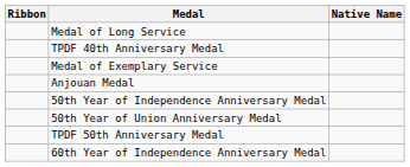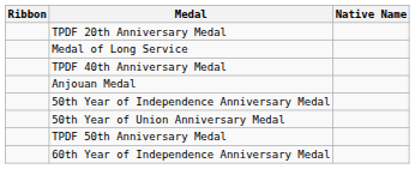 <table class="wikitable" style="text-align:left;">
 <tr>
 <th>Ribbon</th>
 <th>Medal</th>
 <th>Native Name</th>
+</tr>
+<tr>
+<td></td>
+<td>TPDF 20th Anniversary Medal</td>
+<td></td>
 </tr>
 <tr>
 <td></td>
 <td>Medal of Long Service</td>
 <td></td>
 </tr>
 <tr>
 <td></td>
 <td>TPDF 40th Anniversary Medal</td>
-<td></td>
-</tr>
-<tr>
-<td></td>
-<td>Medal of Exemplary Service</td>
 <td></td>
 </tr>
 <tr>
 <td></td>
 <td>Anjouan Medal</td>
 <td></td>
 </tr>
 <tr>
 <td></td>
 <td>50th Year of Independence Anniversary Medal</td>
 <td></td>
 </tr>
 <tr>
 <td></td>
 <td>50th Year of Union Anniversary Medal</td>
 <td></td>
 </tr>
 <tr>
 <td></td>
 <td>TPDF 50th Anniversary Medal</td>
 <td></td>
 </tr>
 <tr>
 <td></td>
 <td>60th Year of Independence Anniversary Medal</td>
 <td></td>
 </tr>
 </table>
